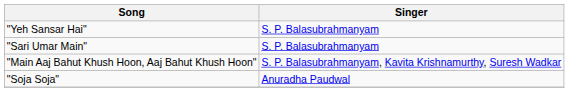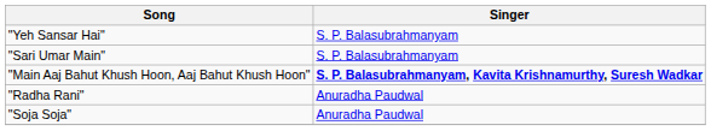 <table class="wikitable" style="font-size:95%">
 <tr>
 <th>Song</th>
 <th>Singer</th>
 </tr>
 <tr>
 <td>"Yeh Sansar Hai"</td>
 <td><a href='#'>S. P. Balasubrahmanyam</a></td>
 </tr>
 <tr>
 <td>"Sari Umar Main"</td>
 <td><a href='#'>S. P. Balasubrahmanyam</a></td>
 </tr>
 <tr>
 <td>"Main Aaj Bahut Khush Hoon, Aaj Bahut Khush Hoon"</td>
-<td><a href='#'>S. P. Balasubrahmanyam</a>, <a href='#'>Kavita Krishnamurthy</a>, <a href='#'>Suresh Wadkar</a></td>
+<td><strong><a href='#'>S. P. Balasubrahmanyam</a>, <a href='#'>Kavita Krishnamurthy</a>, <a href='#'>Suresh Wadkar</a></strong></td>
+</tr>
+<tr>
+<td>"Radha Rani"</td>
+<td><a href='#'>Anuradha Paudwal</a></td>
 </tr>
 <tr>
 <td>"Soja Soja"</td>
 <td><a href='#'>Anuradha Paudwal</a></td>
 </tr>
 <tr>
 </tr>
 </table>
